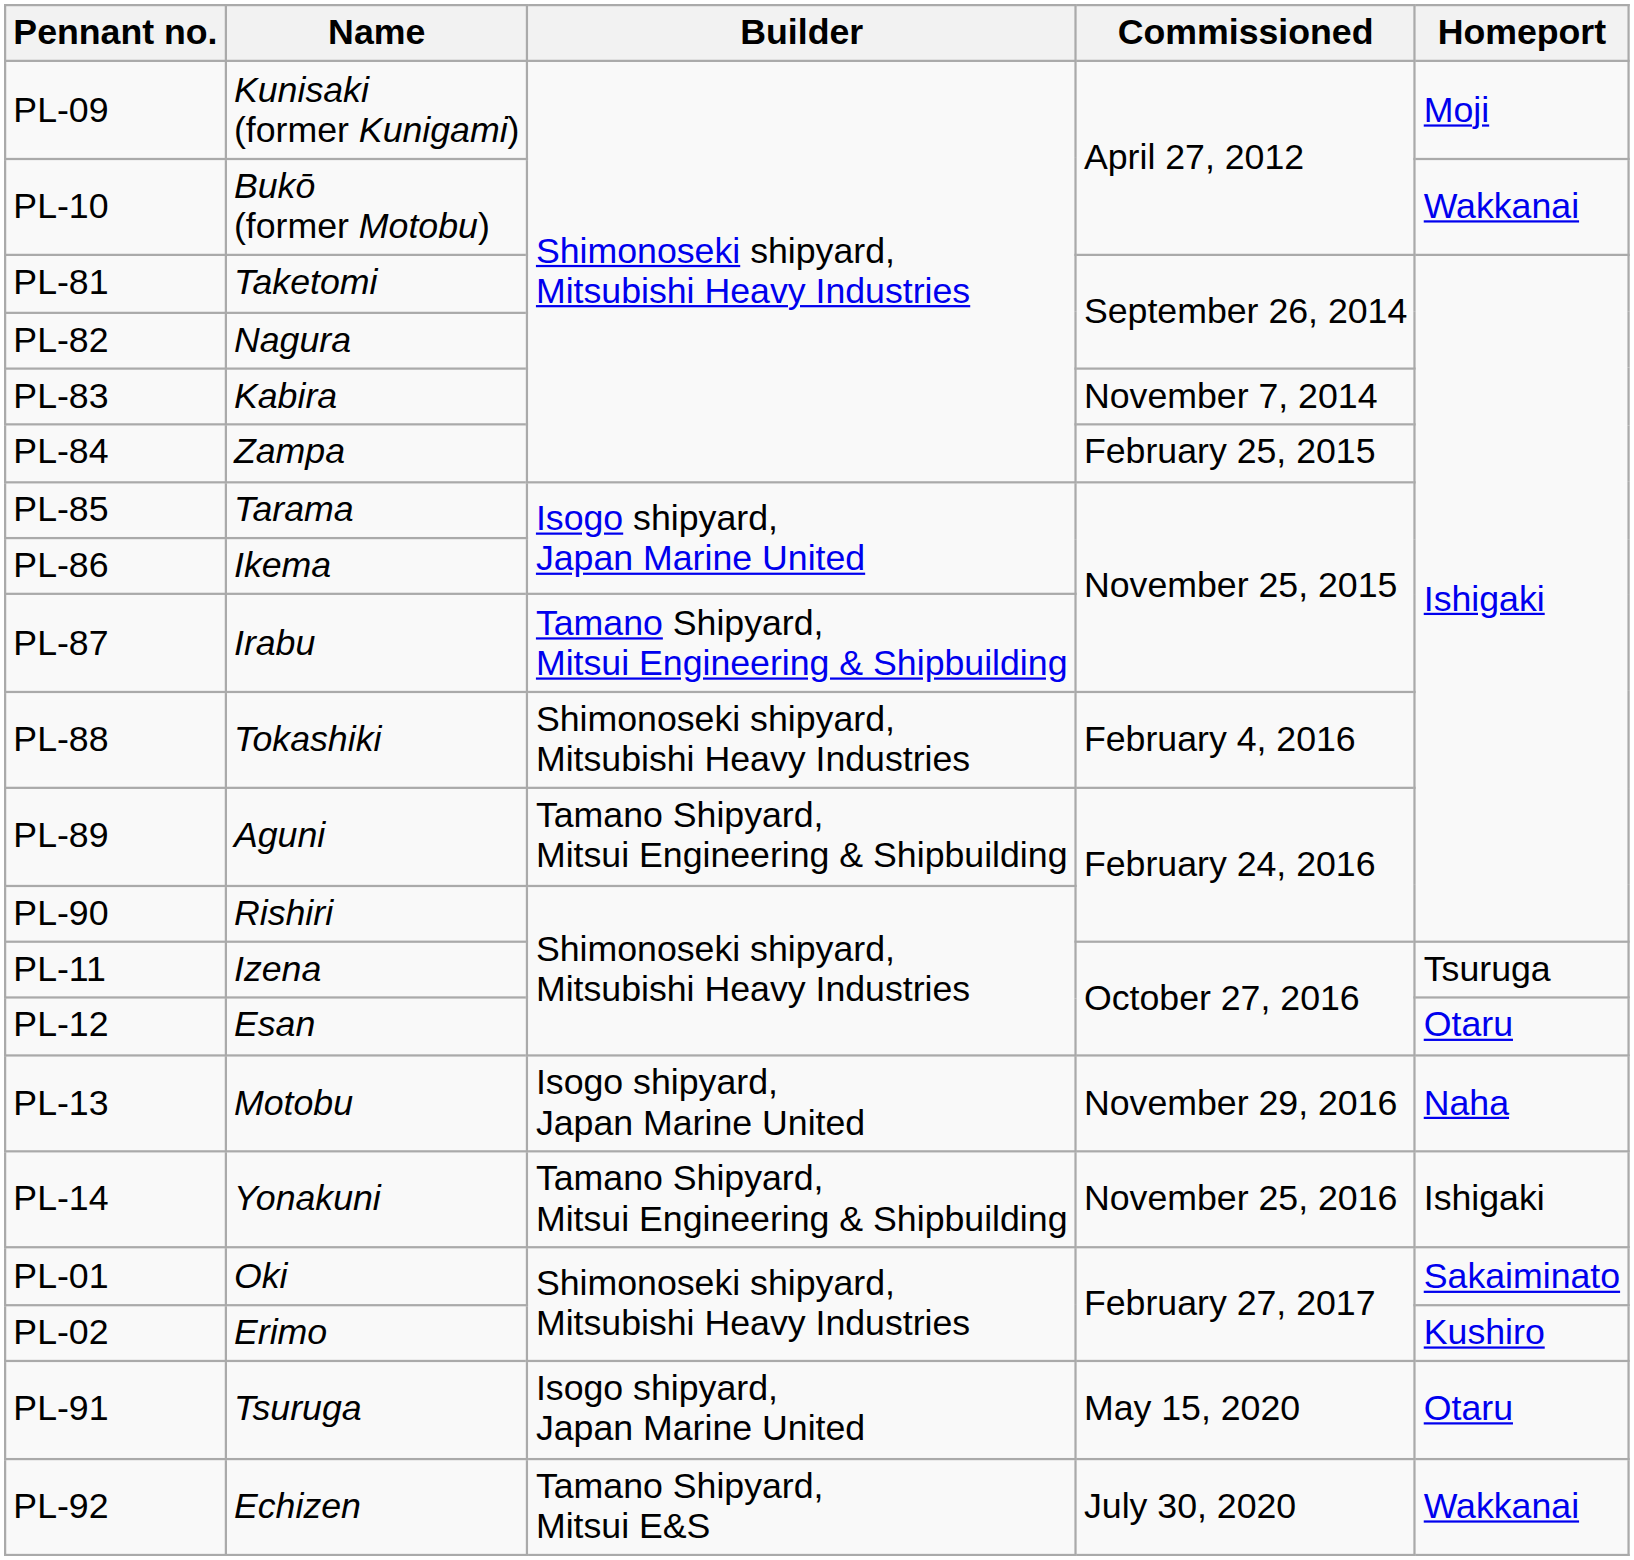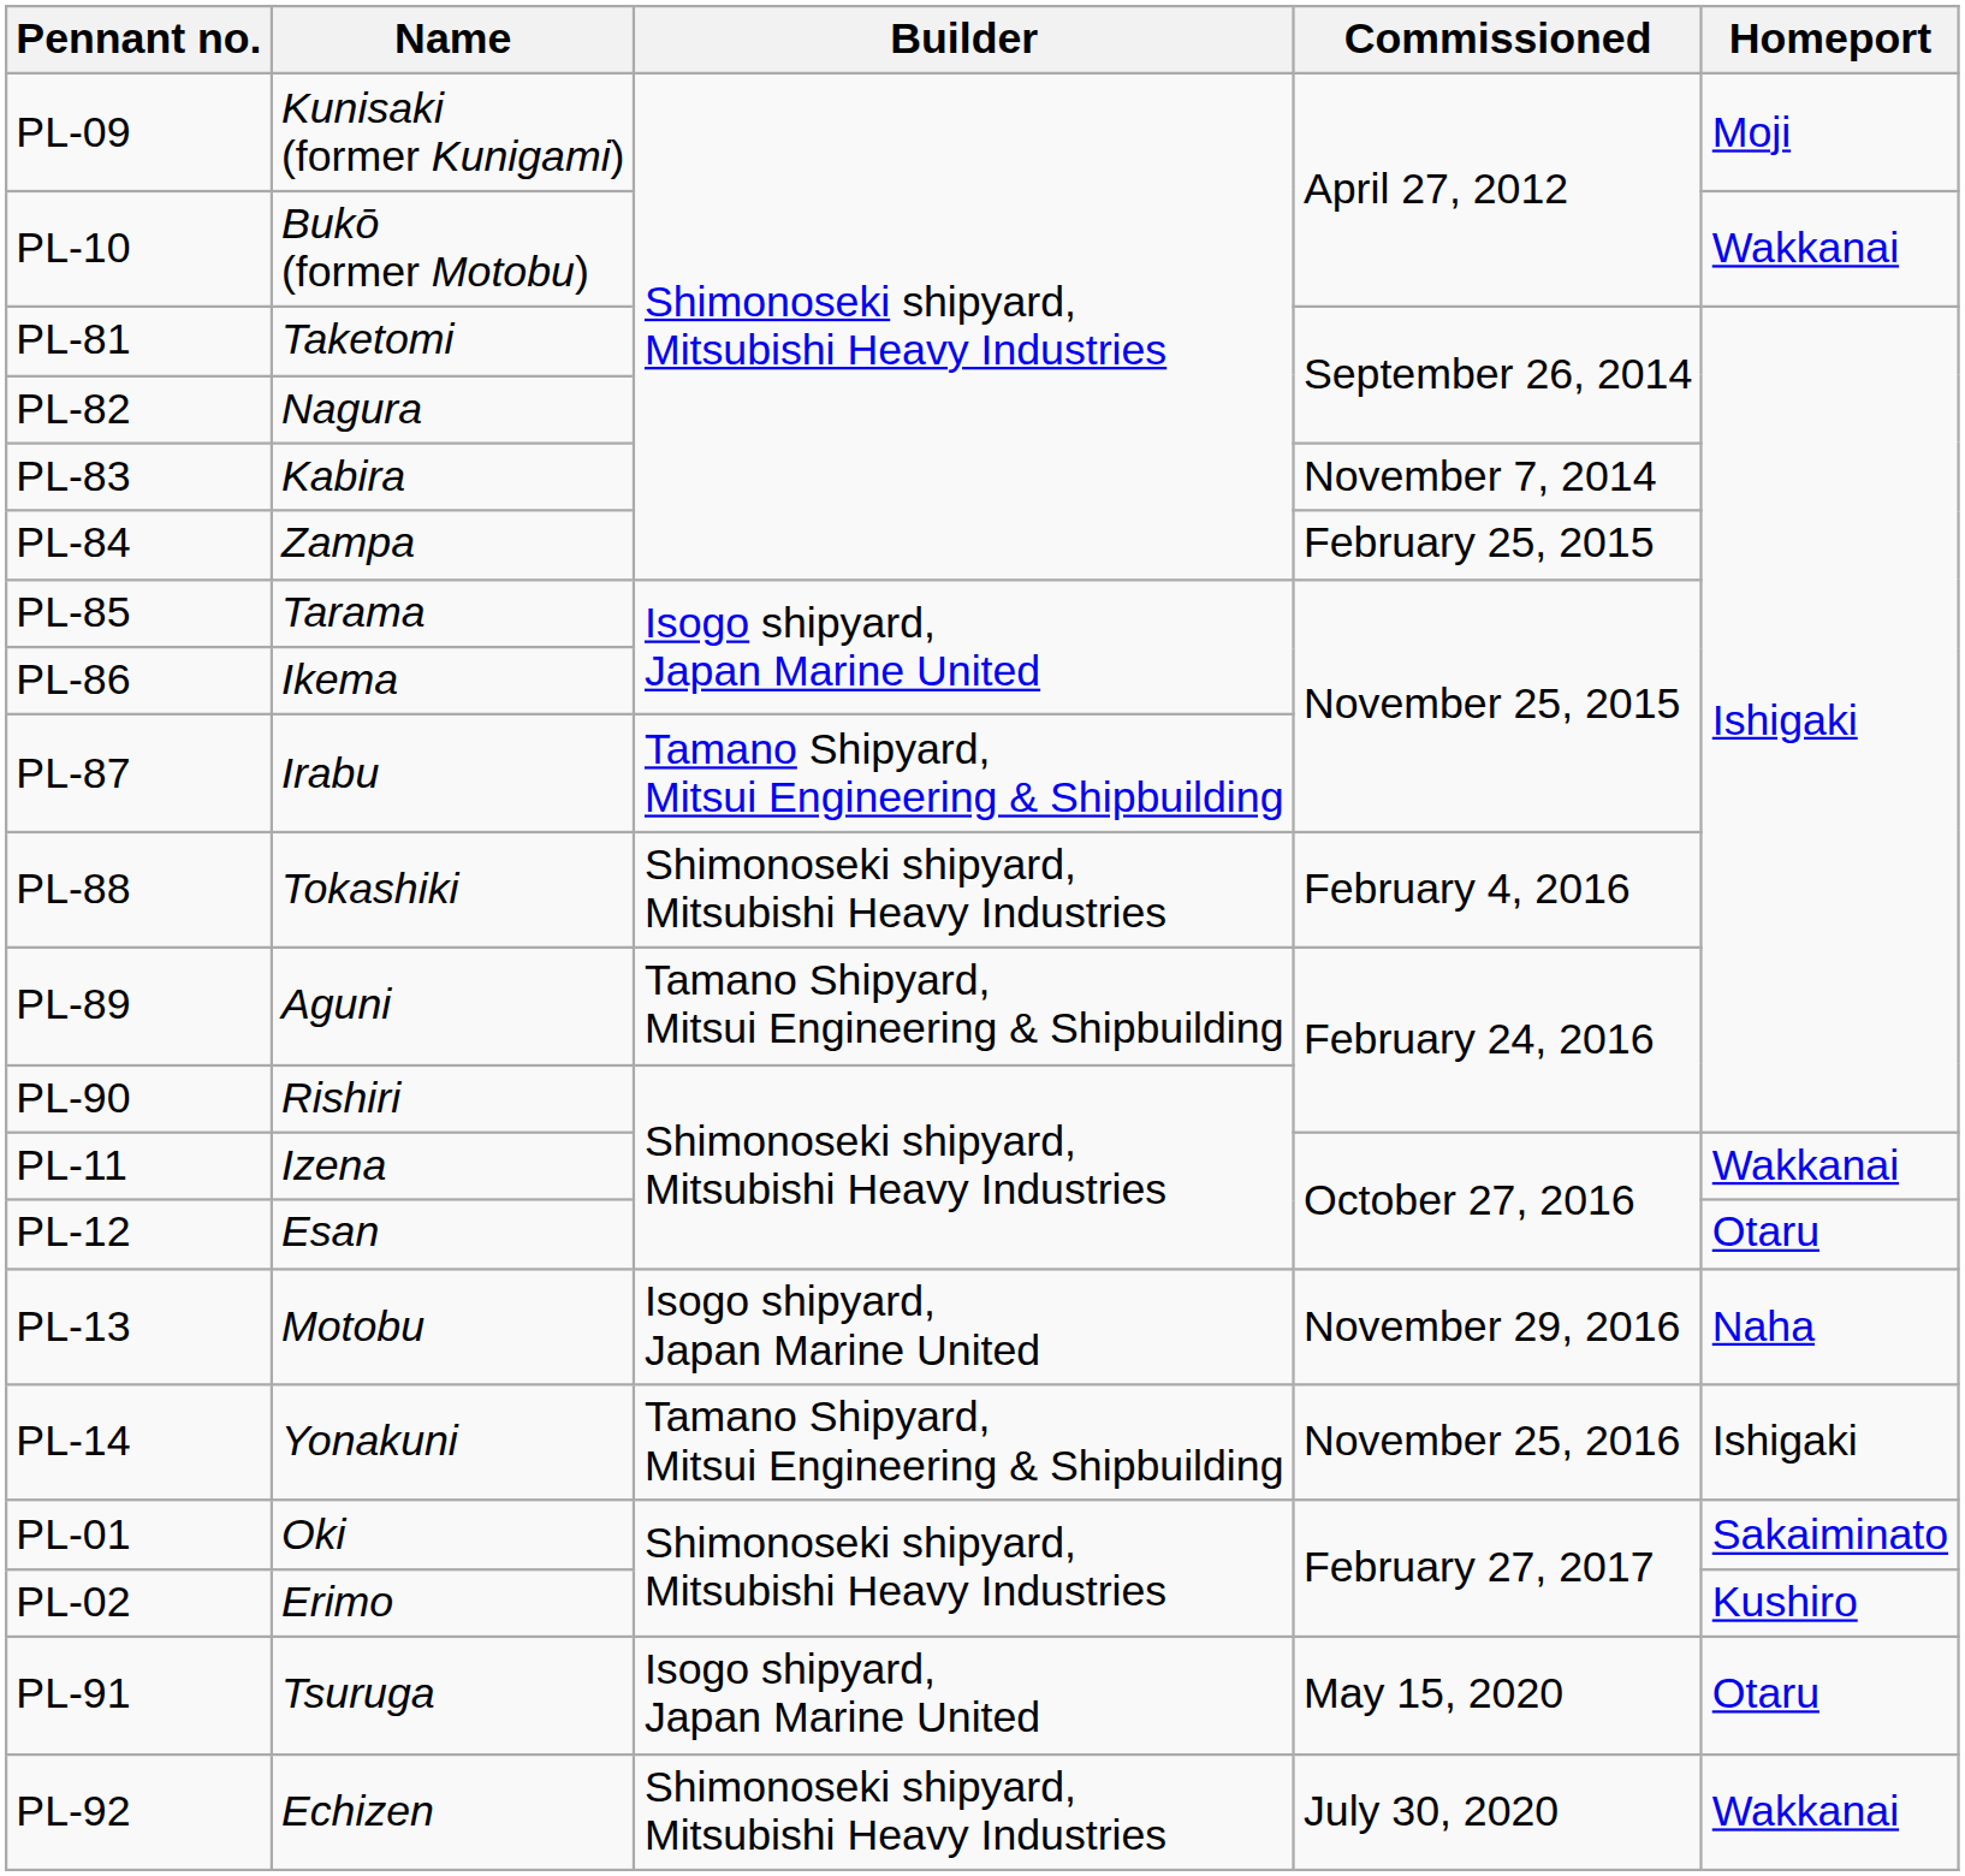 <table class="wikitable">
 <tr>
 <th>Pennant no.</th>
 <th>Name</th>
 <th>Builder</th>
 <th>Commissioned</th>
 <th>Homeport</th>
 </tr>
 <tr>
 <td>PL-09</td>
 <td><em>Kunisaki</em><br>(former <em>Kunigami</em>)</td>
 <td rowspan="6"><a href='#'>Shimonoseki</a> shipyard, <br><a href='#'>Mitsubishi Heavy Industries</a></td>
 <td rowspan="2">April 27, 2012</td>
 <td><a href='#'>Moji</a></td>
 </tr>
 <tr>
 <td>PL-10</td>
 <td><em>Bukō</em><br>(former <em>Motobu</em>)</td>
 <td><a href='#'>Wakkanai</a></td>
 </tr>
 <tr>
 <td>PL-81</td>
 <td><em>Taketomi</em></td>
 <td rowspan="2">September 26, 2014</td>
 <td rowspan="10"><a href='#'>Ishigaki</a></td>
 </tr>
 <tr>
 <td>PL-82</td>
 <td><em>Nagura</em></td>
 </tr>
 <tr>
 <td>PL-83</td>
 <td><em>Kabira</em></td>
 <td>November 7, 2014</td>
 </tr>
 <tr>
 <td>PL-84</td>
 <td><em>Zampa</em></td>
 <td>February 25, 2015</td>
 </tr>
 <tr>
 <td>PL-85</td>
 <td><em>Tarama</em></td>
 <td rowspan="2"><a href='#'>Isogo</a> shipyard, <br><a href='#'>Japan Marine United</a></td>
 <td rowspan="3">November 25, 2015</td>
 </tr>
 <tr>
 <td>PL-86</td>
 <td><em>Ikema</em></td>
 </tr>
 <tr>
 <td>PL-87</td>
 <td><em>Irabu</em></td>
 <td><a href='#'>Tamano</a> Shipyard, <br><a href='#'>Mitsui Engineering & Shipbuilding</a></td>
 </tr>
 <tr>
 <td>PL-88</td>
 <td><em>Tokashiki</em></td>
 <td>Shimonoseki shipyard, <br>Mitsubishi Heavy Industries</td>
 <td>February 4, 2016</td>
 </tr>
 <tr>
 <td>PL-89</td>
 <td><em>Aguni</em></td>
 <td>Tamano Shipyard, <br>Mitsui Engineering & Shipbuilding</td>
 <td rowspan="2">February 24, 2016</td>
 </tr>
 <tr>
 <td>PL-90</td>
 <td><em>Rishiri</em></td>
 <td rowspan="3">Shimonoseki shipyard, <br>Mitsubishi Heavy Industries</td>
 </tr>
 <tr>
 <td>PL-11</td>
 <td><em>Izena</em></td>
 <td rowspan="2">October 27, 2016</td>
-<td>Tsuruga</td>
+<td><a href='#'>Wakkanai</a></td>
 </tr>
 <tr>
 <td>PL-12</td>
 <td><em>Esan</em></td>
 <td><a href='#'>Otaru</a></td>
 </tr>
 <tr>
 <td>PL-13</td>
 <td><em>Motobu</em></td>
 <td>Isogo shipyard, <br>Japan Marine United</td>
 <td>November 29, 2016</td>
 <td><a href='#'>Naha</a></td>
 </tr>
 <tr>
 <td>PL-14</td>
 <td><em>Yonakuni</em></td>
 <td>Tamano Shipyard, <br>Mitsui Engineering & Shipbuilding</td>
 <td>November 25, 2016</td>
 <td>Ishigaki</td>
 </tr>
 <tr>
 <td>PL-01</td>
 <td><em>Oki</em></td>
 <td rowspan="2">Shimonoseki shipyard, <br>Mitsubishi Heavy Industries</td>
 <td rowspan="2">February 27, 2017</td>
 <td><a href='#'>Sakaiminato</a></td>
 </tr>
 <tr>
 <td>PL-02</td>
 <td><em>Erimo</em></td>
 <td><a href='#'>Kushiro</a></td>
 </tr>
 <tr>
 <td>PL-91</td>
 <td><em>Tsuruga</em></td>
 <td>Isogo shipyard, <br>Japan Marine United</td>
 <td>May 15, 2020</td>
 <td><a href='#'>Otaru</a></td>
 </tr>
 <tr>
 <td>PL-92</td>
 <td><em>Echizen</em></td>
-<td>Tamano Shipyard, <br>Mitsui E&S</td>
+<td>Shimonoseki shipyard, <br>Mitsubishi Heavy Industries</td>
 <td>July 30, 2020</td>
 <td><a href='#'>Wakkanai</a></td>
 </tr>
 </table>
